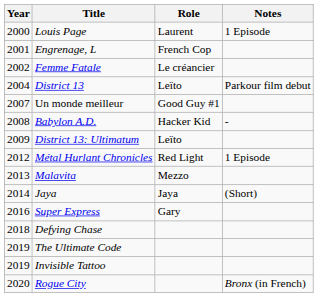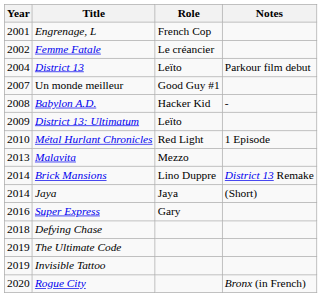 <table class="wikitable sortable">
 <tr>
 <th>Year</th>
 <th>Title</th>
 <th>Role</th>
 <th class="unsortable">Notes</th>
-</tr>
-<tr>
-<td>2000</td>
-<td><em>Louis Page</em></td>
-<td>Laurent</td>
-<td>1 Episode</td>
 </tr>
 <tr>
 <td>2001</td>
 <td><em>Engrenage, L</em></td>
 <td>French Cop</td>
 <td></td>
 </tr>
 <tr>
 <td>2002</td>
 <td><em><a href='#'>Femme Fatale</a></em></td>
 <td>Le créancier</td>
 <td></td>
 </tr>
 <tr>
 <td>2004</td>
 <td><em><a href='#'>District 13</a></em></td>
 <td>Leïto</td>
 <td>Parkour film debut</td>
 </tr>
 <tr>
 <td>2007</td>
 <td>Un monde meilleur</td>
 <td>Good Guy #1</td>
 <td></td>
 </tr>
 <tr>
 <td>2008</td>
 <td><em><a href='#'>Babylon A.D.</a></em></td>
 <td>Hacker Kid</td>
 <td>-</td>
 </tr>
 <tr>
 <td>2009</td>
 <td><em><a href='#'>District 13: Ultimatum</a></em></td>
 <td>Leïto</td>
 <td></td>
 </tr>
 <tr>
-<td>2012</td>
+<td>2010</td>
 <td><em><a href='#'>Métal Hurlant Chronicles</a></em></td>
 <td>Red Light</td>
 <td>1 Episode</td>
 </tr>
 <tr>
 <td>2013</td>
 <td><em><a href='#'>Malavita</a></em></td>
 <td>Mezzo</td>
 <td></td>
+</tr>
+<tr>
+<td>2014</td>
+<td><em><a href='#'>Brick Mansions</a></em></td>
+<td>Lino Duppre</td>
+<td><em><a href='#'>District 13</a></em> Remake</td>
 </tr>
 <tr>
 <td>2014</td>
 <td><em>Jaya</em></td>
 <td>Jaya</td>
 <td>(Short)</td>
 </tr>
 <tr>
 <td>2016</td>
 <td><em><a href='#'>Super Express</a></em></td>
 <td>Gary</td>
 <td></td>
 </tr>
 <tr>
 <td>2018</td>
 <td><em>Defying Chase</em></td>
 <td></td>
 <td></td>
 </tr>
 <tr>
 <td>2019</td>
 <td><em>The Ultimate Code</em></td>
 <td></td>
 <td></td>
 </tr>
 <tr>
 <td>2019</td>
 <td><em>Invisible Tattoo</em></td>
 <td></td>
 <td></td>
 </tr>
 <tr>
 <td>2020</td>
 <td><em><a href='#'>Rogue City</a></em></td>
 <td></td>
 <td><em>Bronx</em> (in French)</td>
 </tr>
 </table>
